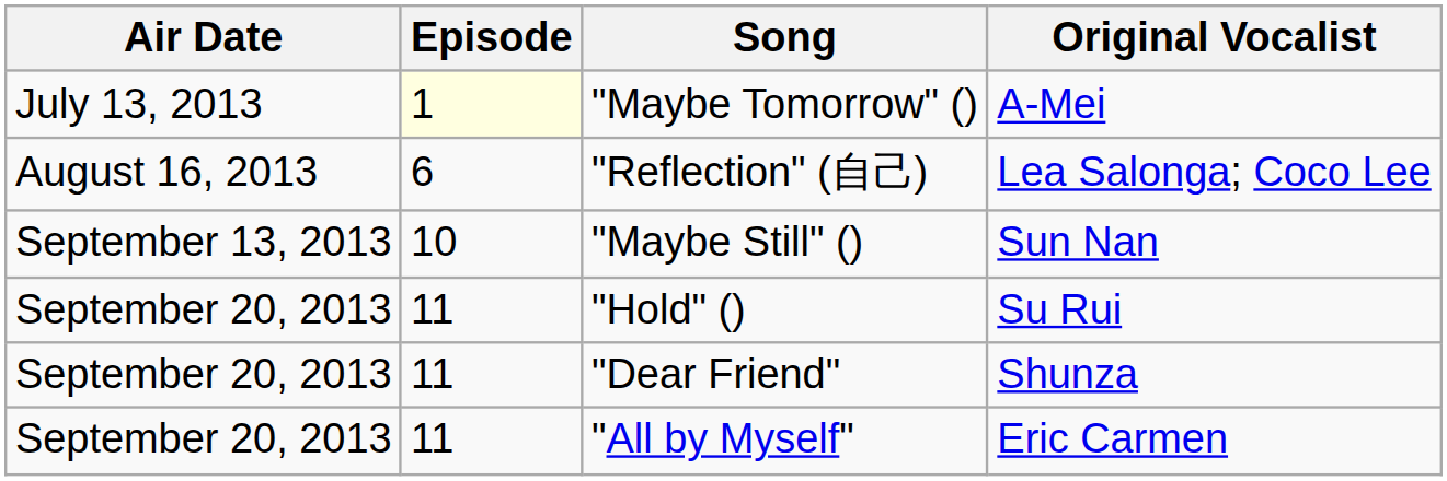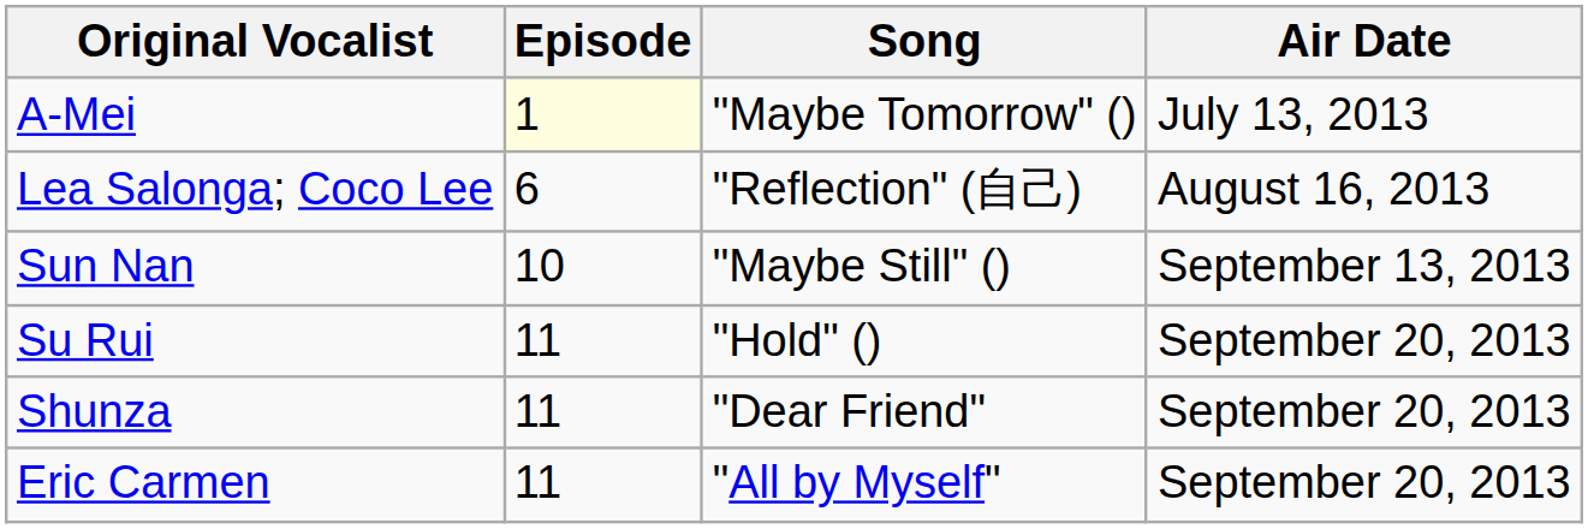 <table class="wikitable">
 <tr>
-<th>Air Date</th>
+<th>Original Vocalist</th>
 <th>Episode</th>
 <th>Song</th>
-<th>Original Vocalist</th>
+<th>Air Date</th>
 </tr>
 <tr>
-<td>July 13, 2013</td>
+<td><a href='#'>A-Mei</a></td>
 <td style="background: lightyellow;">1</td>
 <td>"Maybe Tomorrow" ()</td>
-<td><a href='#'>A-Mei</a></td>
+<td>July 13, 2013</td>
 </tr>
 <tr>
-<td>August 16, 2013</td>
+<td><a href='#'>Lea Salonga</a>; <a href='#'>Coco Lee</a></td>
 <td>6</td>
 <td>"Reflection" (自己)</td>
-<td><a href='#'>Lea Salonga</a>; <a href='#'>Coco Lee</a></td>
+<td>August 16, 2013</td>
 </tr>
 <tr>
-<td>September 13, 2013</td>
+<td><a href='#'>Sun Nan</a></td>
 <td>10</td>
 <td>"Maybe Still" ()</td>
-<td><a href='#'>Sun Nan</a></td>
+<td>September 13, 2013</td>
 </tr>
 <tr>
-<td>September 20, 2013</td>
+<td><a href='#'>Su Rui</a></td>
 <td>11</td>
 <td>"Hold" ()</td>
-<td><a href='#'>Su Rui</a></td>
+<td>September 20, 2013</td>
 </tr>
 <tr>
-<td>September 20, 2013</td>
+<td><a href='#'>Shunza</a></td>
 <td>11</td>
 <td>"Dear Friend"</td>
-<td><a href='#'>Shunza</a></td>
+<td>September 20, 2013</td>
 </tr>
 <tr>
-<td>September 20, 2013</td>
+<td><a href='#'>Eric Carmen</a></td>
 <td>11</td>
 <td>"<a href='#'>All by Myself</a>"</td>
-<td><a href='#'>Eric Carmen</a></td>
+<td>September 20, 2013</td>
 </tr>
 </table>
